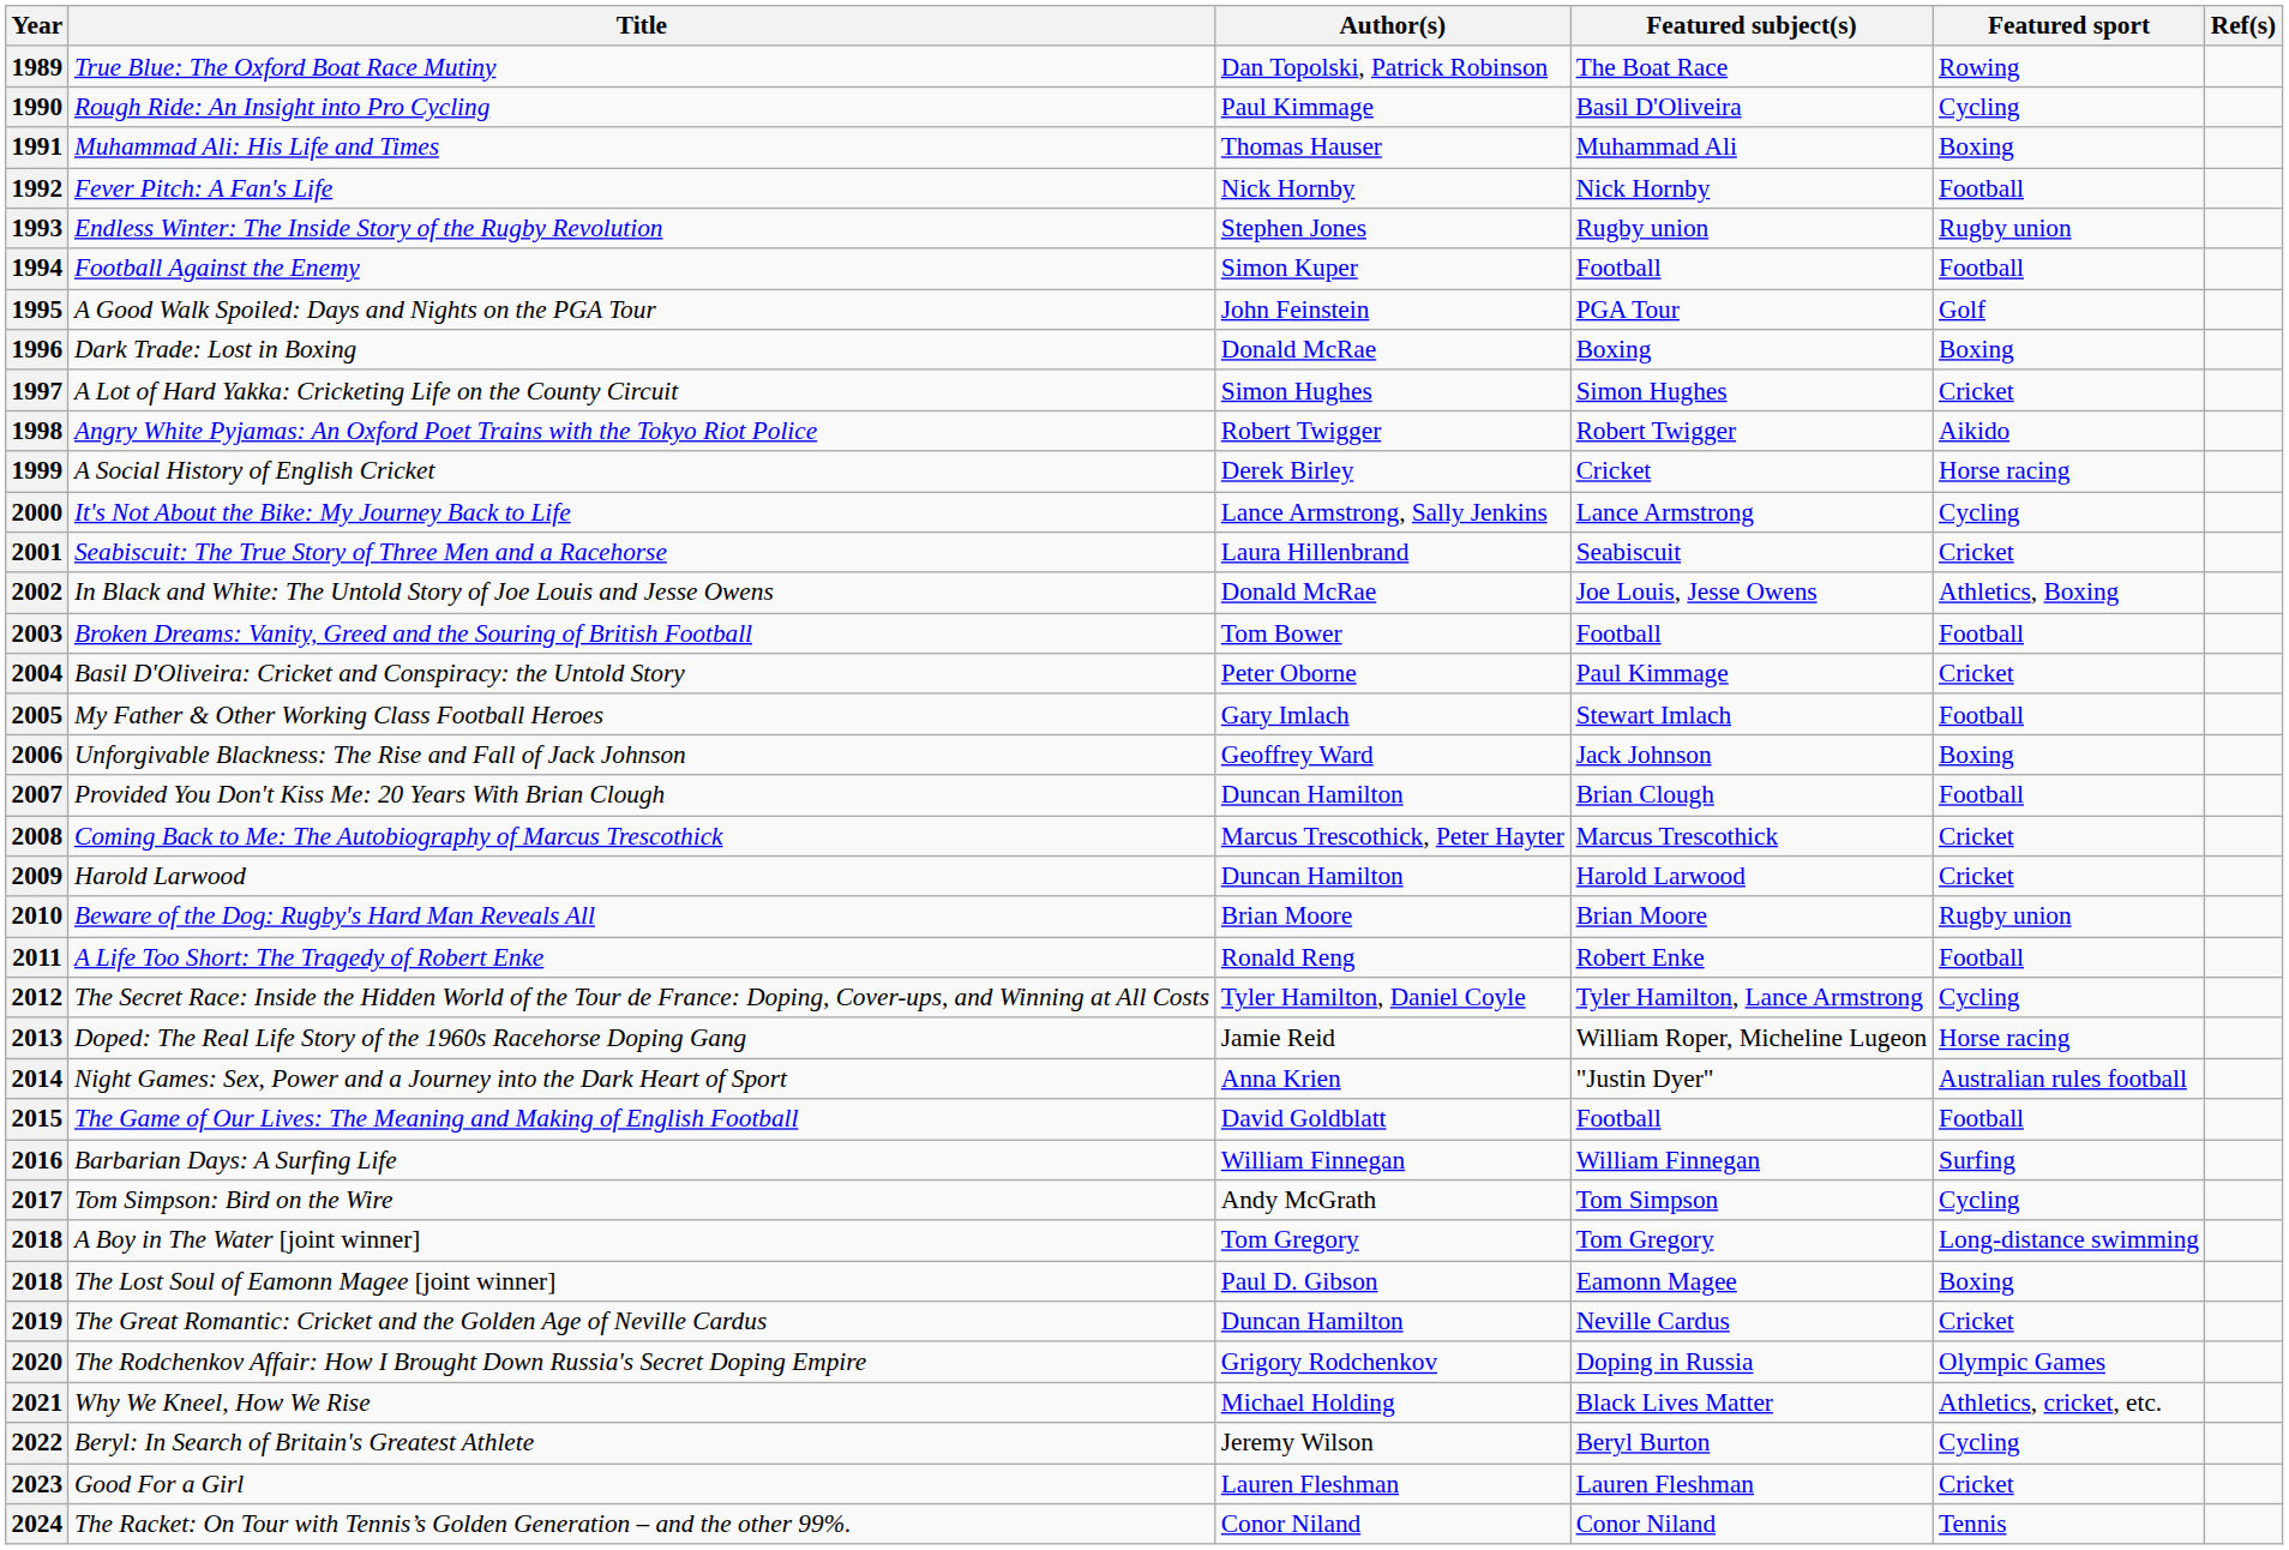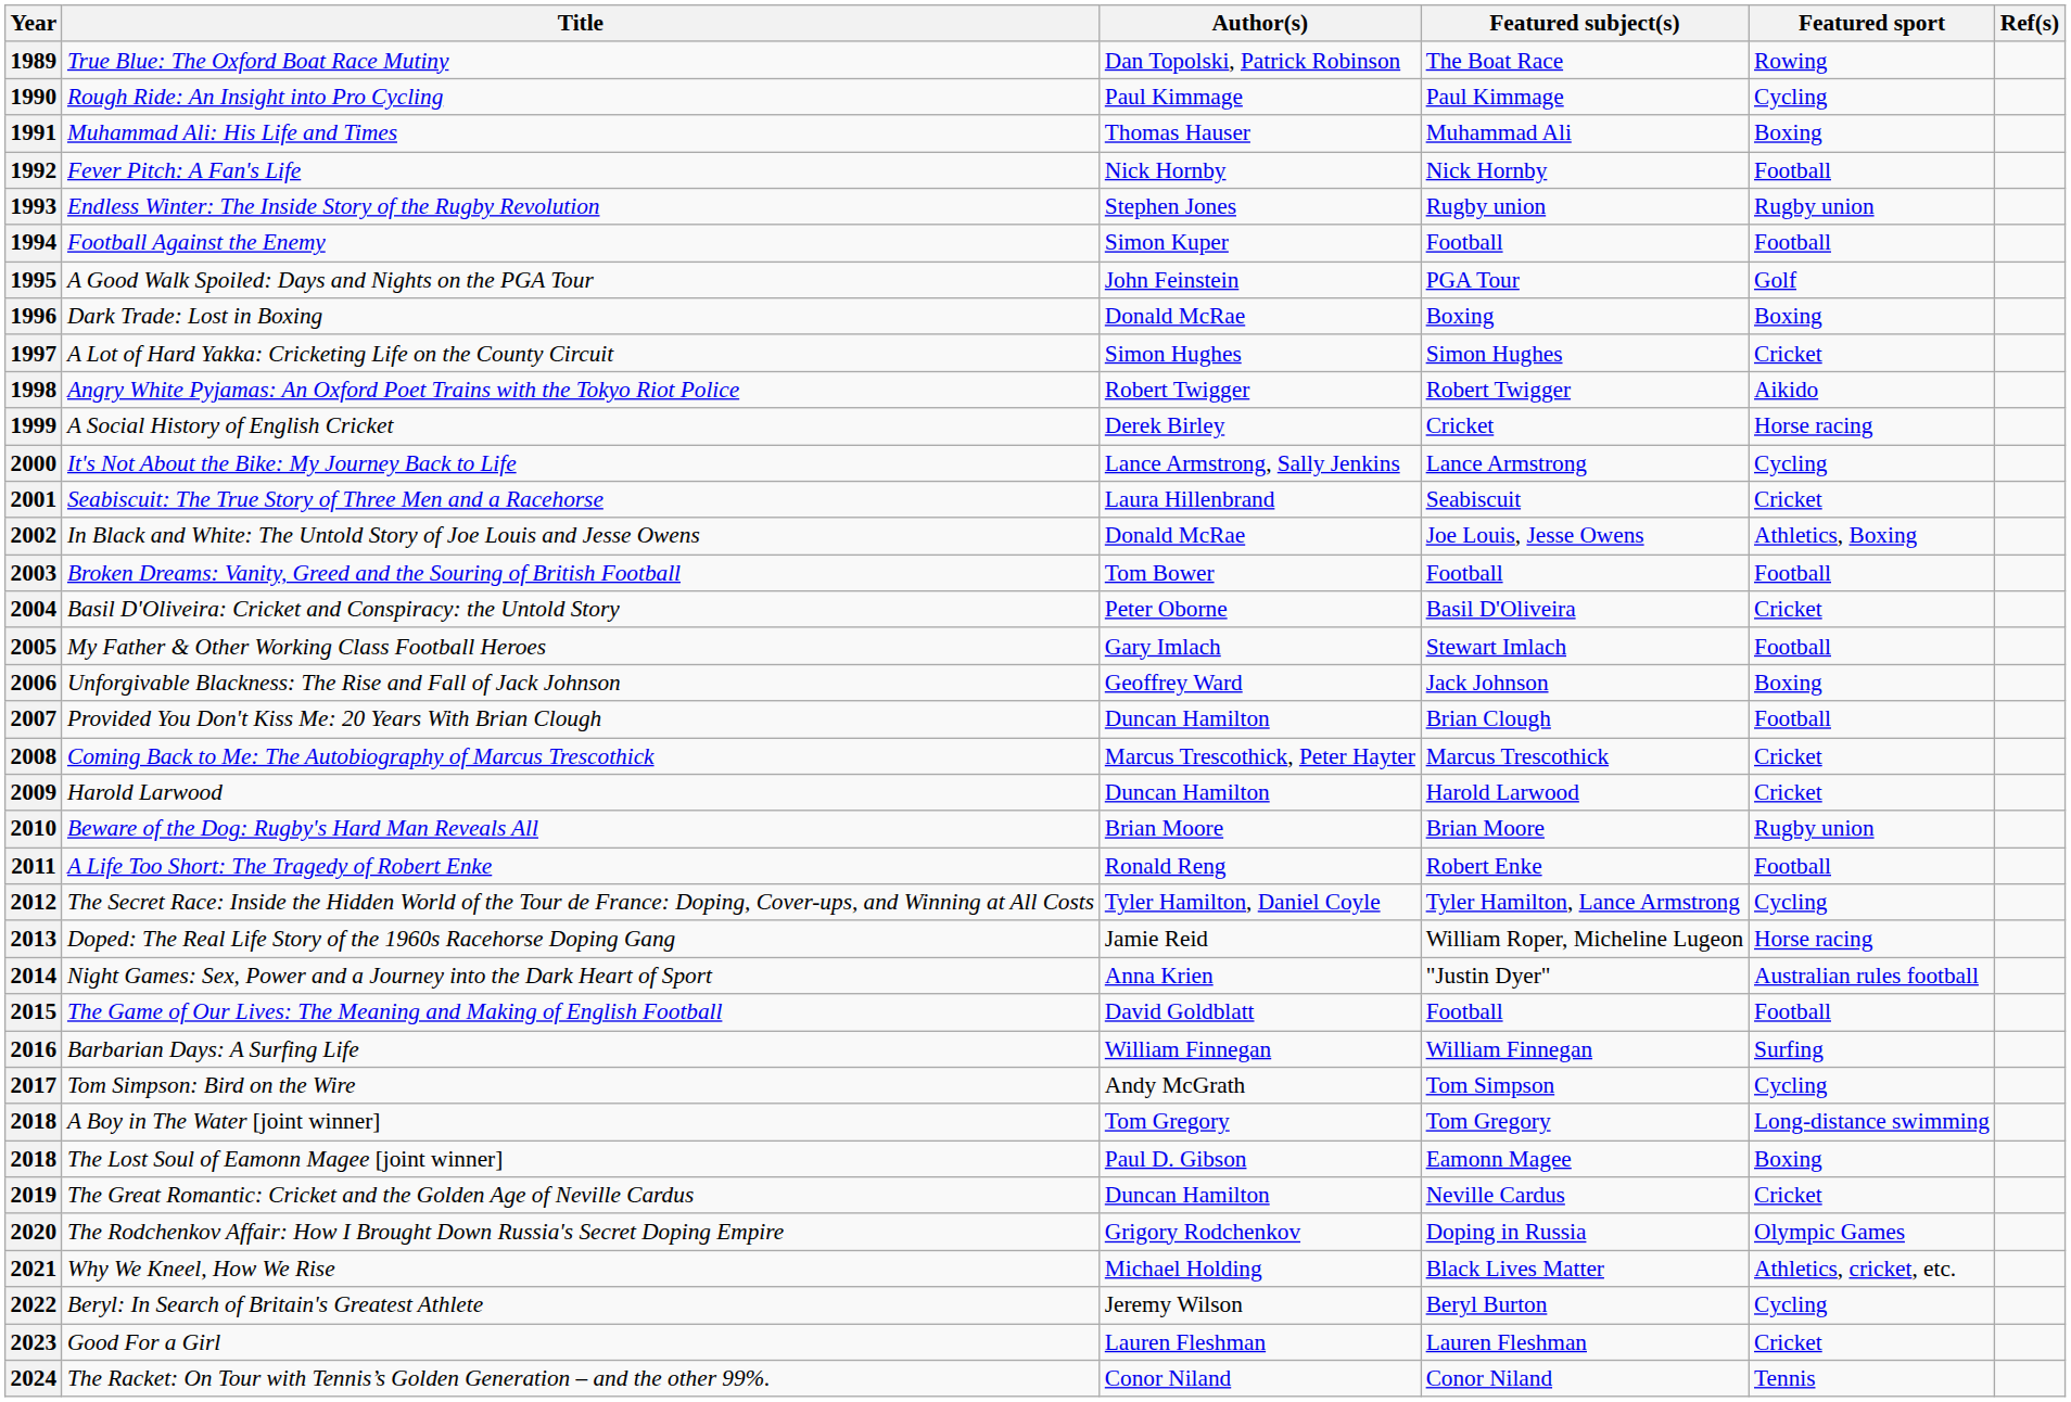 <table class="wikitable sortable">
 <tr>
 <th scope="col">Year</th>
 <th scope="col">Title</th>
 <th scope="col">Author(s)</th>
 <th scope="col">Featured subject(s)</th>
 <th scope="col">Featured sport</th>
 <th class="unsortable" scope="col" align="center">Ref(s)</th>
 </tr>
 <tr>
 <th scope="row">1989</th>
 <td><em><a href='#'>True Blue: The Oxford Boat Race Mutiny</a></em></td>
 <td><a href='#'>Dan Topolski</a>, <a href='#'>Patrick Robinson</a></td>
 <td><a href='#'>The Boat Race</a></td>
 <td><a href='#'>Rowing</a></td>
 <td></td>
 </tr>
 <tr>
 <th scope="row">1990</th>
 <td><em><a href='#'>Rough Ride: An Insight into Pro Cycling</a></em></td>
 <td><a href='#'>Paul Kimmage</a></td>
-<td><a href='#'>Basil D'Oliveira</a></td>
+<td><a href='#'>Paul Kimmage</a></td>
 <td><a href='#'>Cycling</a></td>
 <td></td>
 </tr>
 <tr>
 <th scope="row">1991</th>
 <td><em><a href='#'>Muhammad Ali: His Life and Times</a></em></td>
 <td><a href='#'>Thomas Hauser</a></td>
 <td><a href='#'>Muhammad Ali</a></td>
 <td><a href='#'>Boxing</a></td>
 <td></td>
 </tr>
 <tr>
 <th scope="row">1992</th>
 <td><em><a href='#'>Fever Pitch: A Fan's Life</a></em></td>
 <td><a href='#'>Nick Hornby</a></td>
 <td><a href='#'>Nick Hornby</a></td>
 <td><a href='#'>Football</a></td>
 <td></td>
 </tr>
 <tr>
 <th scope="row">1993</th>
 <td><em><a href='#'>Endless Winter: The Inside Story of the Rugby Revolution</a></em></td>
 <td><a href='#'>Stephen Jones</a></td>
 <td><a href='#'>Rugby union</a></td>
 <td><a href='#'>Rugby union</a></td>
 <td></td>
 </tr>
 <tr>
 <th scope="row">1994</th>
 <td><em><a href='#'>Football Against the Enemy</a></em></td>
 <td><a href='#'>Simon Kuper</a></td>
 <td><a href='#'>Football</a></td>
 <td><a href='#'>Football</a></td>
 <td></td>
 </tr>
 <tr>
 <th scope="row">1995</th>
 <td><em>A Good Walk Spoiled: Days and Nights on the PGA Tour</em></td>
 <td><a href='#'>John Feinstein</a></td>
 <td><a href='#'>PGA Tour</a></td>
 <td><a href='#'>Golf</a></td>
 <td></td>
 </tr>
 <tr>
 <th scope="row">1996</th>
 <td><em>Dark Trade: Lost in Boxing</em></td>
 <td><a href='#'>Donald McRae</a></td>
 <td><a href='#'>Boxing</a></td>
 <td><a href='#'>Boxing</a></td>
 <td></td>
 </tr>
 <tr>
 <th scope="row">1997</th>
 <td><em>A Lot of Hard Yakka: Cricketing Life on the County Circuit</em></td>
 <td><a href='#'>Simon Hughes</a></td>
 <td><a href='#'>Simon Hughes</a></td>
 <td><a href='#'>Cricket</a></td>
 <td></td>
 </tr>
 <tr>
 <th scope="row">1998</th>
 <td><em><a href='#'>Angry White Pyjamas: An Oxford Poet Trains with the Tokyo Riot Police</a></em></td>
 <td><a href='#'>Robert Twigger</a></td>
 <td><a href='#'>Robert Twigger</a></td>
 <td><a href='#'>Aikido</a></td>
 <td></td>
 </tr>
 <tr>
 <th scope="row">1999</th>
 <td><em>A Social History of English Cricket</em></td>
 <td><a href='#'>Derek Birley</a></td>
 <td><a href='#'>Cricket</a></td>
 <td><a href='#'>Horse racing</a></td>
 <td></td>
 </tr>
 <tr>
 <th scope="row">2000</th>
 <td><em><a href='#'>It's Not About the Bike: My Journey Back to Life</a></em></td>
 <td><a href='#'>Lance Armstrong</a>, <a href='#'>Sally Jenkins</a></td>
 <td><a href='#'>Lance Armstrong</a></td>
 <td><a href='#'>Cycling</a></td>
 <td></td>
 </tr>
 <tr>
 <th scope="row">2001</th>
 <td><em><a href='#'>Seabiscuit: The True Story of Three Men and a Racehorse</a></em></td>
 <td><a href='#'>Laura Hillenbrand</a></td>
 <td><a href='#'>Seabiscuit</a></td>
 <td><a href='#'>Cricket</a></td>
 <td></td>
 </tr>
 <tr>
 <th scope="row">2002</th>
 <td><em>In Black and White: The Untold Story of Joe Louis and Jesse Owens</em></td>
 <td><a href='#'>Donald McRae</a></td>
 <td><a href='#'>Joe Louis</a>, <a href='#'>Jesse Owens</a></td>
 <td><a href='#'>Athletics</a>, <a href='#'>Boxing</a></td>
 <td></td>
 </tr>
 <tr>
 <th scope="row">2003</th>
 <td><em><a href='#'>Broken Dreams: Vanity, Greed and the Souring of British Football</a></em></td>
 <td><a href='#'>Tom Bower</a></td>
 <td><a href='#'>Football</a></td>
 <td><a href='#'>Football</a></td>
 <td></td>
 </tr>
 <tr>
 <th scope="row">2004</th>
 <td><em>Basil D'Oliveira: Cricket and Conspiracy: the Untold Story</em></td>
 <td><a href='#'>Peter Oborne</a></td>
-<td><a href='#'>Paul Kimmage</a></td>
+<td><a href='#'>Basil D'Oliveira</a></td>
 <td><a href='#'>Cricket</a></td>
 <td></td>
 </tr>
 <tr>
 <th scope="row">2005</th>
 <td><em>My Father & Other Working Class Football Heroes</em></td>
 <td><a href='#'>Gary Imlach</a></td>
 <td><a href='#'>Stewart Imlach</a></td>
 <td><a href='#'>Football</a></td>
 <td></td>
 </tr>
 <tr>
 <th scope="row">2006</th>
 <td><em>Unforgivable Blackness: The Rise and Fall of Jack Johnson</em></td>
 <td><a href='#'>Geoffrey Ward</a></td>
 <td><a href='#'>Jack Johnson</a></td>
 <td><a href='#'>Boxing</a></td>
 <td></td>
 </tr>
 <tr>
 <th scope="row">2007</th>
 <td><em>Provided You Don't Kiss Me: 20 Years With Brian Clough</em></td>
 <td><a href='#'>Duncan Hamilton</a></td>
 <td><a href='#'>Brian Clough</a></td>
 <td><a href='#'>Football</a></td>
 <td></td>
 </tr>
 <tr>
 <th scope="row">2008</th>
 <td><em><a href='#'>Coming Back to Me: The Autobiography of Marcus Trescothick</a></em></td>
 <td><a href='#'>Marcus Trescothick</a>, <a href='#'>Peter Hayter</a></td>
 <td><a href='#'>Marcus Trescothick</a></td>
 <td><a href='#'>Cricket</a></td>
 <td></td>
 </tr>
 <tr>
 <th scope="row">2009</th>
 <td><em>Harold Larwood</em></td>
 <td><a href='#'>Duncan Hamilton</a></td>
 <td><a href='#'>Harold Larwood</a></td>
 <td><a href='#'>Cricket</a></td>
 <td></td>
 </tr>
 <tr>
 <th scope="row">2010</th>
 <td><em><a href='#'>Beware of the Dog: Rugby's Hard Man Reveals All</a></em></td>
 <td><a href='#'>Brian Moore</a></td>
 <td><a href='#'>Brian Moore</a></td>
 <td><a href='#'>Rugby union</a></td>
 <td></td>
 </tr>
 <tr>
 <th scope="row">2011</th>
 <td><em><a href='#'>A Life Too Short: The Tragedy of Robert Enke</a></em></td>
 <td><a href='#'>Ronald Reng</a></td>
 <td><a href='#'>Robert Enke</a></td>
 <td><a href='#'>Football</a></td>
 <td></td>
 </tr>
 <tr>
 <th scope="row">2012</th>
 <td><em>The Secret Race: Inside the Hidden World of the Tour de France: Doping, Cover-ups, and Winning at All Costs</em></td>
 <td><a href='#'>Tyler Hamilton</a>, <a href='#'>Daniel Coyle</a></td>
 <td><a href='#'>Tyler Hamilton</a>, <a href='#'>Lance Armstrong</a></td>
 <td><a href='#'>Cycling</a></td>
 <td></td>
 </tr>
 <tr>
 <th scope="row">2013</th>
 <td><em>Doped: The Real Life Story of the 1960s Racehorse Doping Gang</em></td>
 <td>Jamie Reid</td>
 <td>William Roper, Micheline Lugeon</td>
 <td><a href='#'>Horse racing</a></td>
 <td></td>
 </tr>
 <tr>
 <th scope="row">2014</th>
 <td><em>Night Games: Sex, Power and a Journey into the Dark Heart of Sport</em></td>
 <td><a href='#'>Anna Krien</a></td>
 <td>"Justin Dyer"</td>
 <td><a href='#'>Australian rules football</a></td>
 <td></td>
 </tr>
 <tr>
 <th scope="row">2015</th>
 <td><em><a href='#'>The Game of Our Lives: The Meaning and Making of English Football</a></em></td>
 <td><a href='#'>David Goldblatt</a></td>
 <td><a href='#'>Football</a></td>
 <td><a href='#'>Football</a></td>
 <td></td>
 </tr>
 <tr>
 <th scope="row">2016</th>
 <td><em>Barbarian Days: A Surfing Life</em></td>
 <td><a href='#'>William Finnegan</a></td>
 <td><a href='#'>William Finnegan</a></td>
 <td><a href='#'>Surfing</a></td>
 <td></td>
 </tr>
 <tr>
 <th scope="row">2017</th>
 <td><em>Tom Simpson: Bird on the Wire</em></td>
 <td>Andy McGrath</td>
 <td><a href='#'>Tom Simpson</a></td>
 <td><a href='#'>Cycling</a></td>
 <td></td>
 </tr>
 <tr>
 <th scope="row">2018</th>
 <td><em>A Boy in The Water</em> [joint winner]</td>
 <td><a href='#'>Tom Gregory</a></td>
 <td><a href='#'>Tom Gregory</a></td>
 <td><a href='#'>Long-distance swimming</a></td>
 <td></td>
 </tr>
 <tr>
 <th scope="row">2018</th>
 <td><em>The Lost Soul of Eamonn Magee</em> [joint winner]</td>
 <td><a href='#'>Paul D. Gibson</a></td>
 <td><a href='#'>Eamonn Magee</a></td>
 <td><a href='#'>Boxing</a></td>
 <td></td>
 </tr>
 <tr>
 <th scope="row">2019</th>
 <td><em>The Great Romantic: Cricket and the Golden Age of Neville Cardus</em></td>
 <td><a href='#'>Duncan Hamilton</a></td>
 <td><a href='#'>Neville Cardus</a></td>
 <td><a href='#'>Cricket</a></td>
 <td></td>
 </tr>
 <tr>
 <th>2020</th>
 <td><em>The Rodchenkov Affair: How I Brought Down Russia's Secret Doping Empire</em></td>
 <td><a href='#'>Grigory Rodchenkov</a></td>
 <td><a href='#'>Doping in Russia</a></td>
 <td><a href='#'>Olympic Games</a></td>
 <td></td>
 </tr>
 <tr>
 <th scope="row">2021</th>
 <td><em>Why We Kneel, How We Rise</em></td>
 <td><a href='#'>Michael Holding</a></td>
 <td><a href='#'>Black Lives Matter</a></td>
 <td><a href='#'>Athletics</a>, <a href='#'>cricket</a>, etc.</td>
 <td></td>
 </tr>
 <tr>
 <th scope="row">2022</th>
 <td><em>Beryl: In Search of Britain's Greatest Athlete</em></td>
 <td>Jeremy Wilson</td>
 <td><a href='#'>Beryl Burton</a></td>
 <td><a href='#'>Cycling</a></td>
 <td></td>
 </tr>
 <tr>
 <th scope="row">2023</th>
 <td><em> Good For a Girl</em></td>
 <td><a href='#'>Lauren Fleshman</a></td>
 <td><a href='#'>Lauren Fleshman</a></td>
 <td><a href='#'>Cricket</a></td>
 <td></td>
 </tr>
 <tr>
 <th scope="row">2024</th>
 <td><em> The Racket: On Tour with Tennis’s Golden Generation – and the other 99%.</em></td>
 <td><a href='#'>Conor Niland</a></td>
 <td><a href='#'>Conor Niland</a></td>
 <td><a href='#'>Tennis</a></td>
 <td></td>
 </tr>
 </table>
